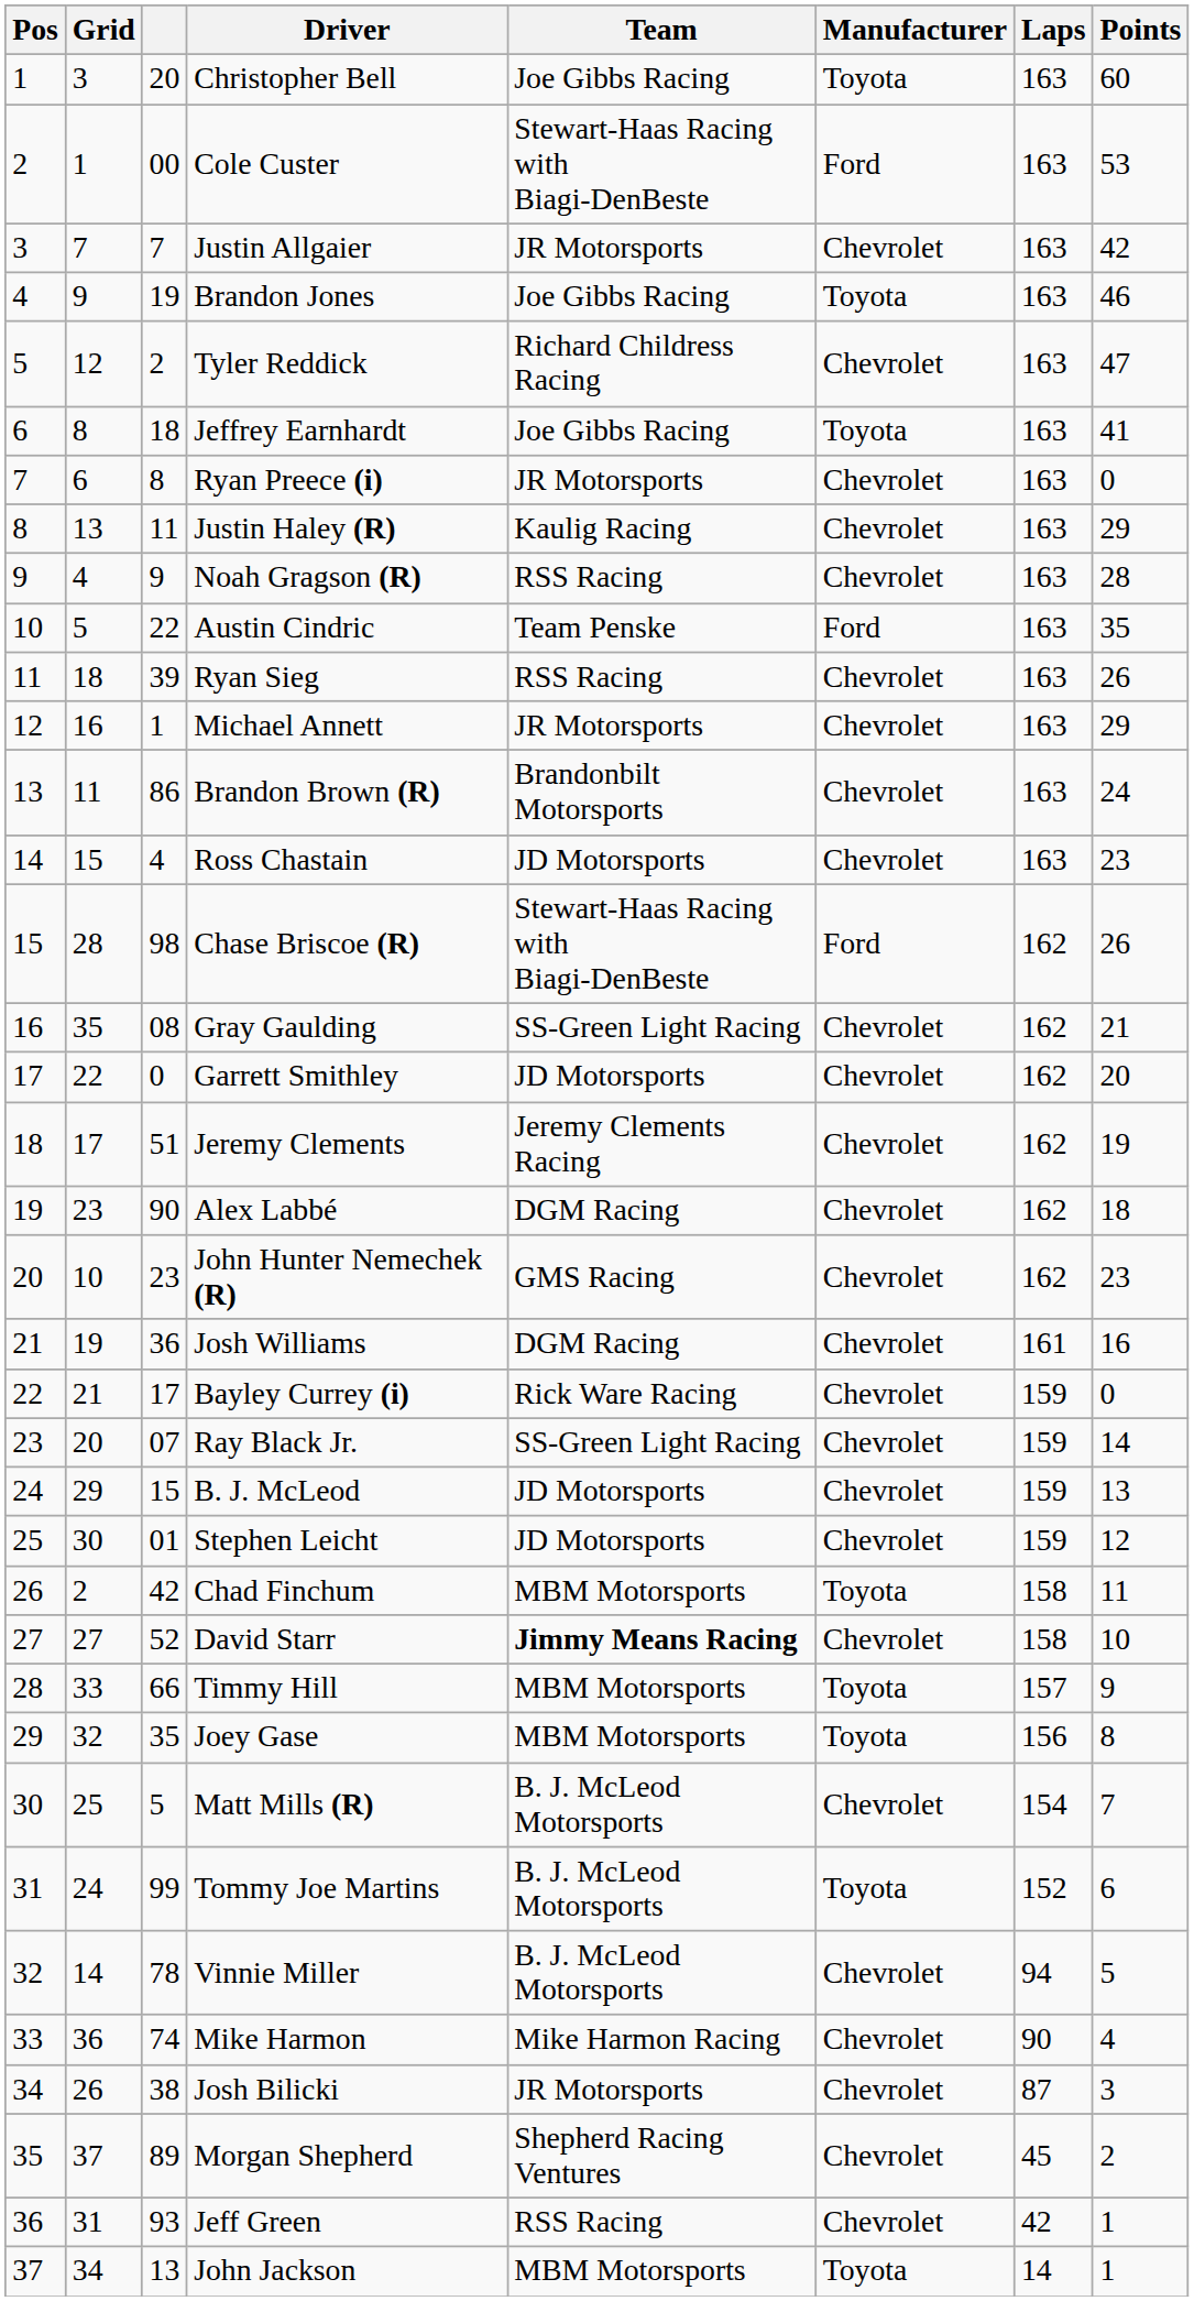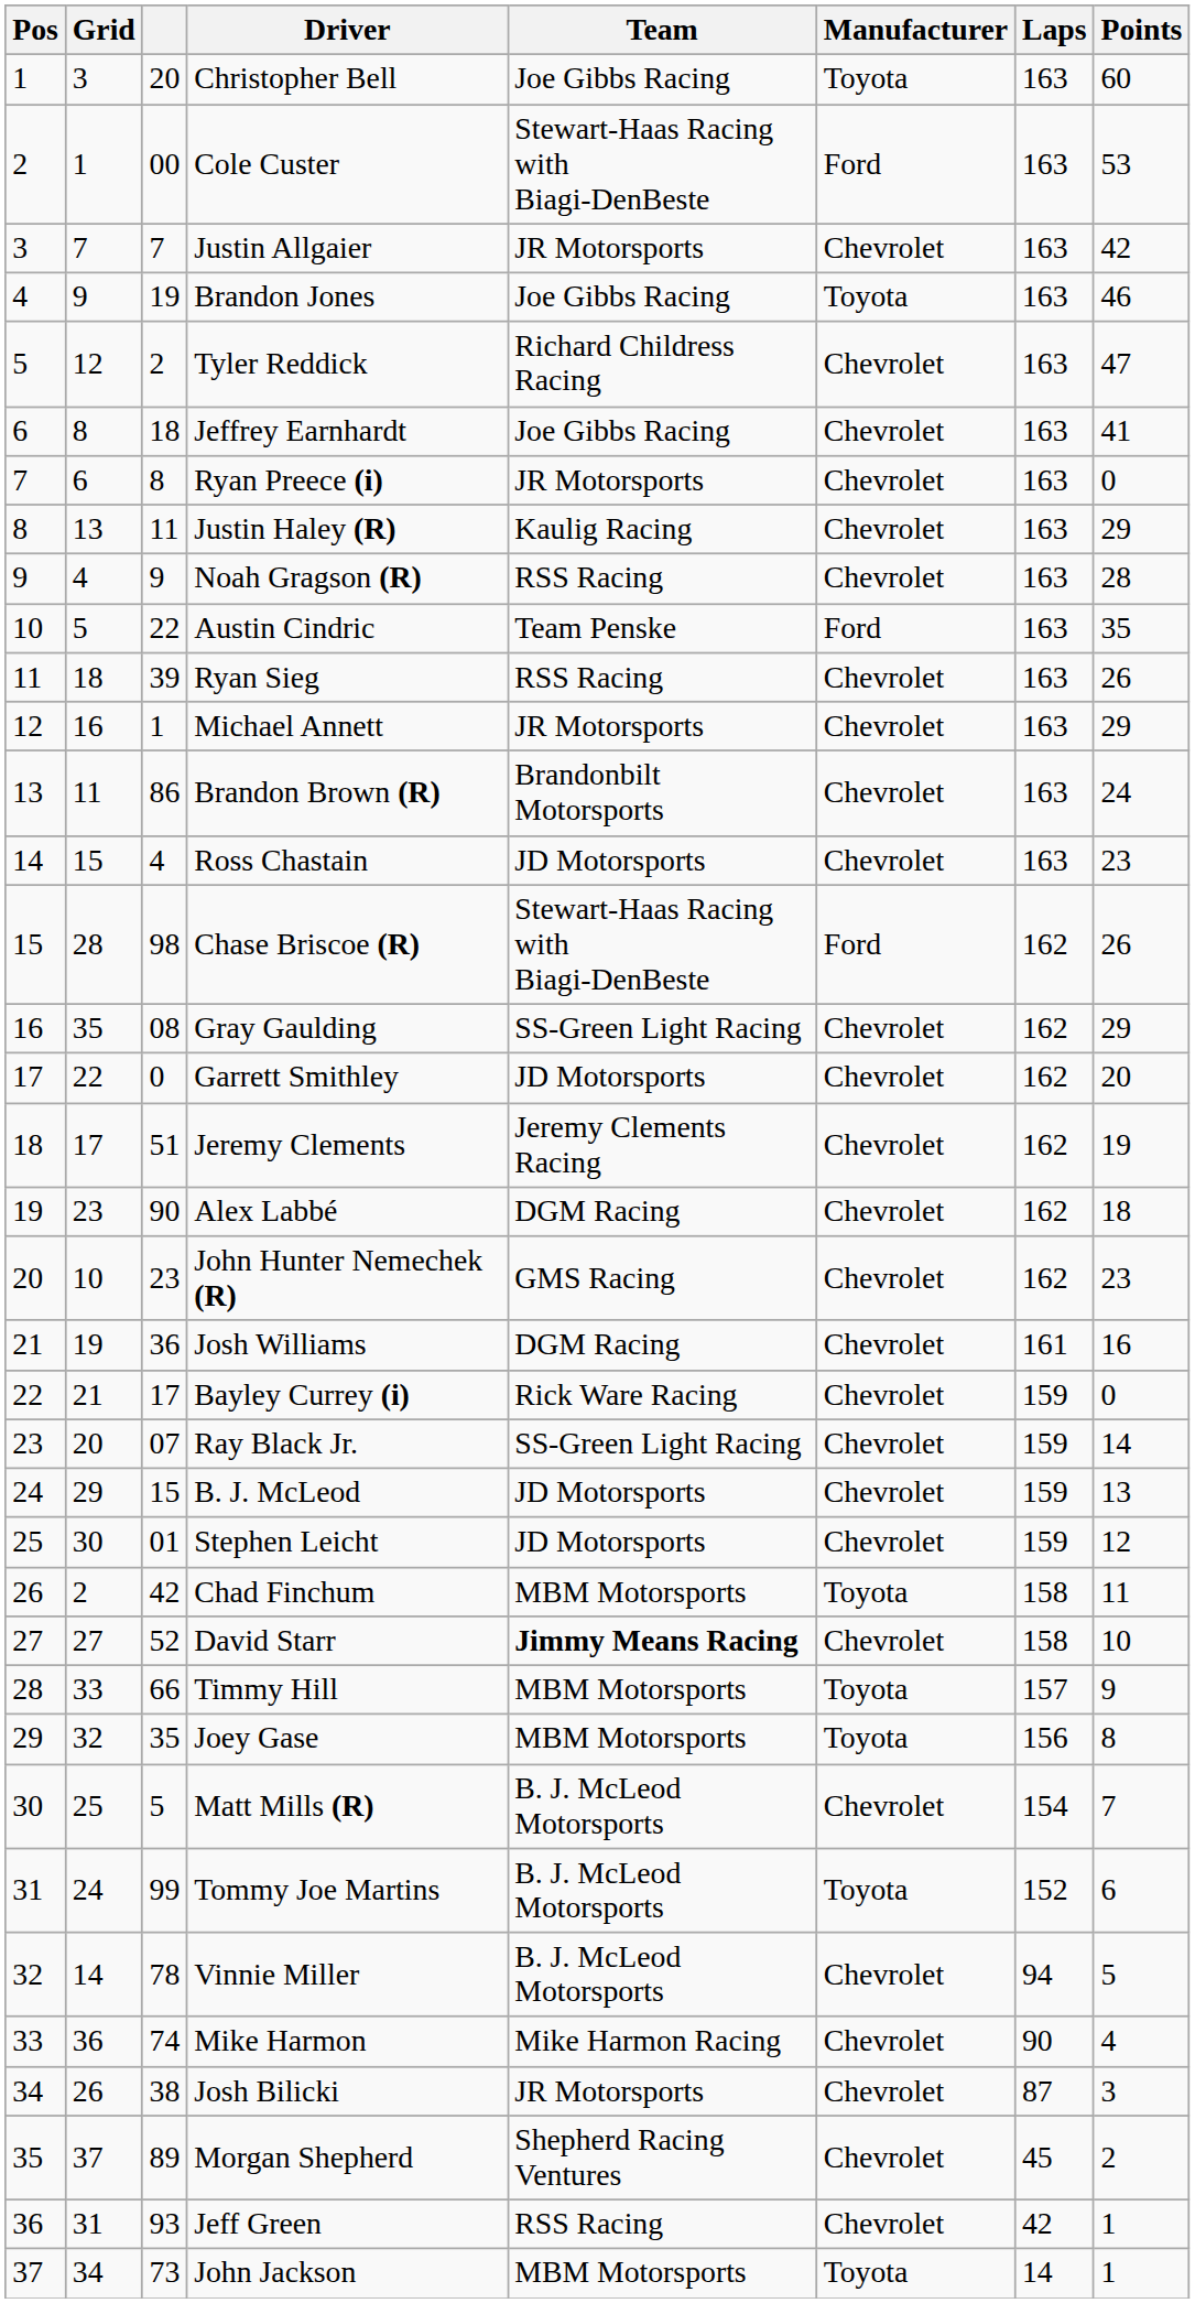 <table class="wikitable" style="font-size:98%">
 <tr>
 <th>Pos</th>
 <th>Grid</th>
 <th></th>
 <th>Driver</th>
 <th>Team</th>
 <th>Manufacturer</th>
 <th>Laps</th>
 <th>Points</th>
 </tr>
 <tr>
 <td>1</td>
 <td>3</td>
 <td>20</td>
 <td>Christopher Bell</td>
 <td>Joe Gibbs Racing</td>
 <td>Toyota</td>
 <td>163</td>
 <td>60</td>
 </tr>
 <tr>
 <td>2</td>
 <td>1</td>
 <td>00</td>
 <td>Cole Custer</td>
 <td>Stewart-Haas Racing with<br>Biagi-DenBeste</td>
 <td>Ford</td>
 <td>163</td>
 <td>53</td>
 </tr>
 <tr>
 <td>3</td>
 <td>7</td>
 <td>7</td>
 <td>Justin Allgaier</td>
 <td>JR Motorsports</td>
 <td>Chevrolet</td>
 <td>163</td>
 <td>42</td>
 </tr>
 <tr>
 <td>4</td>
 <td>9</td>
 <td>19</td>
 <td>Brandon Jones</td>
 <td>Joe Gibbs Racing</td>
 <td>Toyota</td>
 <td>163</td>
 <td>46</td>
 </tr>
 <tr>
 <td>5</td>
 <td>12</td>
 <td>2</td>
 <td>Tyler Reddick</td>
 <td>Richard Childress Racing</td>
 <td>Chevrolet</td>
 <td>163</td>
 <td>47</td>
 </tr>
 <tr>
 <td>6</td>
 <td>8</td>
 <td>18</td>
 <td>Jeffrey Earnhardt</td>
 <td>Joe Gibbs Racing</td>
-<td>Toyota</td>
+<td>Chevrolet</td>
 <td>163</td>
 <td>41</td>
 </tr>
 <tr>
 <td>7</td>
 <td>6</td>
 <td>8</td>
 <td>Ryan Preece <strong>(i)</strong></td>
 <td>JR Motorsports</td>
 <td>Chevrolet</td>
 <td>163</td>
 <td>0</td>
 </tr>
 <tr>
 <td>8</td>
 <td>13</td>
 <td>11</td>
 <td>Justin Haley <strong>(R)</strong></td>
 <td>Kaulig Racing</td>
 <td>Chevrolet</td>
 <td>163</td>
 <td>29</td>
 </tr>
 <tr>
 <td>9</td>
 <td>4</td>
 <td>9</td>
 <td>Noah Gragson <strong>(R)</strong></td>
 <td>RSS Racing</td>
 <td>Chevrolet</td>
 <td>163</td>
 <td>28</td>
 </tr>
 <tr>
 <td>10</td>
 <td>5</td>
 <td>22</td>
 <td>Austin Cindric</td>
 <td>Team Penske</td>
 <td>Ford</td>
 <td>163</td>
 <td>35</td>
 </tr>
 <tr>
 <td>11</td>
 <td>18</td>
 <td>39</td>
 <td>Ryan Sieg</td>
 <td>RSS Racing</td>
 <td>Chevrolet</td>
 <td>163</td>
 <td>26</td>
 </tr>
 <tr>
 <td>12</td>
 <td>16</td>
 <td>1</td>
 <td>Michael Annett</td>
 <td>JR Motorsports</td>
 <td>Chevrolet</td>
 <td>163</td>
 <td>29</td>
 </tr>
 <tr>
 <td>13</td>
 <td>11</td>
 <td>86</td>
 <td>Brandon Brown <strong>(R)</strong></td>
 <td>Brandonbilt Motorsports</td>
 <td>Chevrolet</td>
 <td>163</td>
 <td>24</td>
 </tr>
 <tr>
 <td>14</td>
 <td>15</td>
 <td>4</td>
 <td>Ross Chastain</td>
 <td>JD Motorsports</td>
 <td>Chevrolet</td>
 <td>163</td>
 <td>23</td>
 </tr>
 <tr>
 <td>15</td>
 <td>28</td>
 <td>98</td>
 <td>Chase Briscoe <strong>(R)</strong></td>
 <td>Stewart-Haas Racing with<br>Biagi-DenBeste</td>
 <td>Ford</td>
 <td>162</td>
 <td>26</td>
 </tr>
 <tr>
 <td>16</td>
 <td>35</td>
 <td>08</td>
 <td>Gray Gaulding</td>
 <td>SS-Green Light Racing</td>
 <td>Chevrolet</td>
 <td>162</td>
-<td>21</td>
+<td>29</td>
 </tr>
 <tr>
 <td>17</td>
 <td>22</td>
 <td>0</td>
 <td>Garrett Smithley</td>
 <td>JD Motorsports</td>
 <td>Chevrolet</td>
 <td>162</td>
 <td>20</td>
 </tr>
 <tr>
 <td>18</td>
 <td>17</td>
 <td>51</td>
 <td>Jeremy Clements</td>
 <td>Jeremy Clements Racing</td>
 <td>Chevrolet</td>
 <td>162</td>
 <td>19</td>
 </tr>
 <tr>
 <td>19</td>
 <td>23</td>
 <td>90</td>
 <td>Alex Labbé</td>
 <td>DGM Racing</td>
 <td>Chevrolet</td>
 <td>162</td>
 <td>18</td>
 </tr>
 <tr>
 <td>20</td>
 <td>10</td>
 <td>23</td>
 <td>John Hunter Nemechek <strong>(R)</strong></td>
 <td>GMS Racing</td>
 <td>Chevrolet</td>
 <td>162</td>
 <td>23</td>
 </tr>
 <tr>
 <td>21</td>
 <td>19</td>
 <td>36</td>
 <td>Josh Williams</td>
 <td>DGM Racing</td>
 <td>Chevrolet</td>
 <td>161</td>
 <td>16</td>
 </tr>
 <tr>
 <td>22</td>
 <td>21</td>
 <td>17</td>
 <td>Bayley Currey <strong>(i)</strong></td>
 <td>Rick Ware Racing</td>
 <td>Chevrolet</td>
 <td>159</td>
 <td>0</td>
 </tr>
 <tr>
 <td>23</td>
 <td>20</td>
 <td>07</td>
 <td>Ray Black Jr.</td>
 <td>SS-Green Light Racing</td>
 <td>Chevrolet</td>
 <td>159</td>
 <td>14</td>
 </tr>
 <tr>
 <td>24</td>
 <td>29</td>
 <td>15</td>
 <td>B. J. McLeod</td>
 <td>JD Motorsports</td>
 <td>Chevrolet</td>
 <td>159</td>
 <td>13</td>
 </tr>
 <tr>
 <td>25</td>
 <td>30</td>
 <td>01</td>
 <td>Stephen Leicht</td>
 <td>JD Motorsports</td>
 <td>Chevrolet</td>
 <td>159</td>
 <td>12</td>
 </tr>
 <tr>
 <td>26</td>
 <td>2</td>
 <td>42</td>
 <td>Chad Finchum</td>
 <td>MBM Motorsports</td>
 <td>Toyota</td>
 <td>158</td>
 <td>11</td>
 </tr>
 <tr>
 <td>27</td>
 <td>27</td>
 <td>52</td>
 <td>David Starr</td>
 <td><strong>Jimmy Means Racing</strong></td>
 <td>Chevrolet</td>
 <td>158</td>
 <td>10</td>
 </tr>
 <tr>
 <td>28</td>
 <td>33</td>
 <td>66</td>
 <td>Timmy Hill</td>
 <td>MBM Motorsports</td>
 <td>Toyota</td>
 <td>157</td>
 <td>9</td>
 </tr>
 <tr>
 <td>29</td>
 <td>32</td>
 <td>35</td>
 <td>Joey Gase</td>
 <td>MBM Motorsports</td>
 <td>Toyota</td>
 <td>156</td>
 <td>8</td>
 </tr>
 <tr>
 <td>30</td>
 <td>25</td>
 <td>5</td>
 <td>Matt Mills <strong>(R)</strong></td>
 <td>B. J. McLeod Motorsports</td>
 <td>Chevrolet</td>
 <td>154</td>
 <td>7</td>
 </tr>
 <tr>
 <td>31</td>
 <td>24</td>
 <td>99</td>
 <td>Tommy Joe Martins</td>
 <td>B. J. McLeod Motorsports</td>
 <td>Toyota</td>
 <td>152</td>
 <td>6</td>
 </tr>
 <tr>
 <td>32</td>
 <td>14</td>
 <td>78</td>
 <td>Vinnie Miller</td>
 <td>B. J. McLeod Motorsports</td>
 <td>Chevrolet</td>
 <td>94</td>
 <td>5</td>
 </tr>
 <tr>
 <td>33</td>
 <td>36</td>
 <td>74</td>
 <td>Mike Harmon</td>
 <td>Mike Harmon Racing</td>
 <td>Chevrolet</td>
 <td>90</td>
 <td>4</td>
 </tr>
 <tr>
 <td>34</td>
 <td>26</td>
 <td>38</td>
 <td>Josh Bilicki</td>
 <td>JR Motorsports</td>
 <td>Chevrolet</td>
 <td>87</td>
 <td>3</td>
 </tr>
 <tr>
 <td>35</td>
 <td>37</td>
 <td>89</td>
 <td>Morgan Shepherd</td>
 <td>Shepherd Racing Ventures</td>
 <td>Chevrolet</td>
 <td>45</td>
 <td>2</td>
 </tr>
 <tr>
 <td>36</td>
 <td>31</td>
 <td>93</td>
 <td>Jeff Green</td>
 <td>RSS Racing</td>
 <td>Chevrolet</td>
 <td>42</td>
 <td>1</td>
 </tr>
 <tr>
 <td>37</td>
 <td>34</td>
-<td>13</td>
+<td>73</td>
 <td>John Jackson</td>
 <td>MBM Motorsports</td>
 <td>Toyota</td>
 <td>14</td>
 <td>1</td>
 </tr>
 <tr>
 </tr>
 </table>
